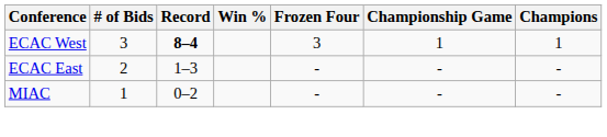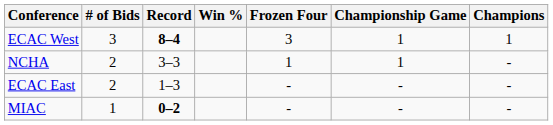 <table class="wikitable sortable">
 <tr>
 <th>Conference</th>
 <th># of Bids</th>
 <th>Record</th>
 <th>Win %</th>
 <th>Frozen Four</th>
 <th>Championship Game</th>
 <th>Champions</th>
 </tr>
 <tr align="center">
 <td align="left"><a href='#'>ECAC West</a></td>
 <td>3</td>
 <td><strong>8–4</strong></td>
 <td></td>
 <td>3</td>
 <td>1</td>
 <td>1</td>
 </tr>
 <tr align="center">
+<td align="left"><a href='#'>NCHA</a></td>
+<td>2</td>
+<td>3–3</td>
+<td></td>
+<td>1</td>
+<td>1</td>
+<td>-</td>
+</tr>
+<tr align="center">
 <td align="left"><a href='#'>ECAC East</a></td>
 <td>2</td>
 <td>1–3</td>
 <td></td>
 <td>-</td>
 <td>-</td>
 <td>-</td>
 </tr>
 <tr align="center">
 <td align="left"><a href='#'>MIAC</a></td>
 <td>1</td>
-<td>0–2</td>
+<td><strong>0–2</strong></td>
 <td></td>
 <td>-</td>
 <td>-</td>
 <td>-</td>
 </tr>
 </table>
